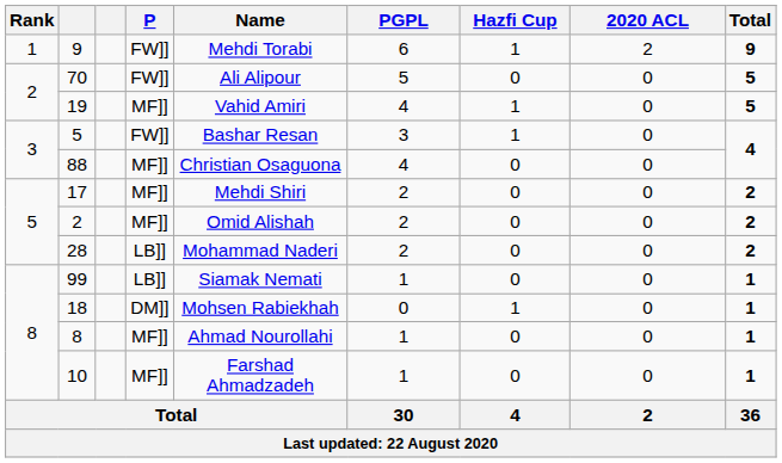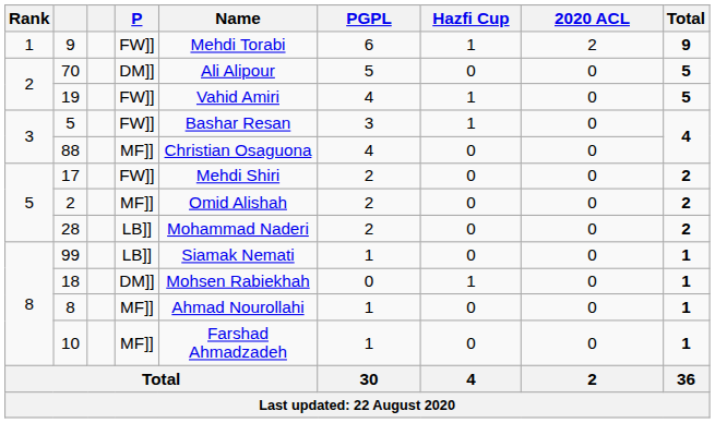 <table class="wikitable" style="text-align:center; font-size:90%">
 <tr>
 <th width=25>Rank</th>
 <th width=25></th>
 <th width=25></th>
 <th width=25><a href='#'>P</a></th>
 <th width=150>Name</th>
 <th width=100><a href='#'>PGPL</a></th>
 <th width=100><a href='#'>Hazfi Cup</a></th>
 <th width=150><a href='#'>2020 ACL</a></th>
 <th>Total</th>
 </tr>
 <tr>
 <td>1</td>
 <td>9</td>
 <td></td>
 <td [[>FW]]</td>
 <td><a href='#'>Mehdi Torabi</a></td>
 <td>6</td>
 <td>1</td>
 <td>2</td>
 <td><strong>9</strong></td>
 </tr>
 <tr>
 <td rowspan=2>2</td>
 <td>70</td>
 <td></td>
-<td [[>FW]]</td>
+<td [[>DM]]</td>
 <td><a href='#'>Ali Alipour</a></td>
 <td>5</td>
 <td>0</td>
 <td>0</td>
 <td><strong>5</strong></td>
 </tr>
 <tr>
 <td>19</td>
 <td></td>
-<td [[>MF]]</td>
+<td [[>FW]]</td>
 <td><a href='#'>Vahid Amiri</a></td>
 <td>4</td>
 <td>1</td>
 <td>0</td>
 <td><strong>5</strong></td>
 </tr>
 <tr>
 <td rowspan=2>3</td>
 <td>5</td>
 <td></td>
 <td [[>FW]]</td>
 <td><a href='#'>Bashar Resan</a></td>
 <td>3</td>
 <td>1</td>
 <td>0</td>
 <td rowspan=2><strong>4</strong></td>
 </tr>
 <tr>
 <td>88</td>
 <td></td>
 <td [[>MF]]</td>
 <td><a href='#'>Christian Osaguona</a></td>
 <td>4</td>
 <td>0</td>
 <td>0</td>
 </tr>
 <tr>
 <td rowspan=3>5</td>
 <td>17</td>
 <td></td>
-<td [[>MF]]</td>
+<td [[>FW]]</td>
 <td><a href='#'>Mehdi Shiri</a></td>
 <td>2</td>
 <td>0</td>
 <td>0</td>
 <td><strong>2</strong></td>
 </tr>
 <tr>
 <td>2</td>
 <td></td>
 <td [[>MF]]</td>
 <td><a href='#'>Omid Alishah</a></td>
 <td>2</td>
 <td>0</td>
 <td>0</td>
 <td><strong>2</strong></td>
 </tr>
 <tr>
 <td>28</td>
 <td></td>
 <td [[>LB]]</td>
 <td><a href='#'>Mohammad Naderi</a></td>
 <td>2</td>
 <td>0</td>
 <td>0</td>
 <td><strong>2</strong></td>
 </tr>
 <tr>
 <td rowspan=4>8</td>
 <td>99</td>
 <td></td>
 <td [[>LB]]</td>
 <td><a href='#'>Siamak Nemati</a></td>
 <td>1</td>
 <td>0</td>
 <td>0</td>
 <td><strong>1</strong></td>
 </tr>
 <tr>
 <td>18</td>
 <td></td>
 <td [[>DM]]</td>
 <td><a href='#'>Mohsen Rabiekhah</a></td>
 <td>0</td>
 <td>1</td>
 <td>0</td>
 <td><strong>1</strong></td>
 </tr>
 <tr>
 <td>8</td>
 <td></td>
 <td [[>MF]]</td>
 <td><a href='#'>Ahmad Nourollahi</a></td>
 <td>1</td>
 <td>0</td>
 <td>0</td>
 <td><strong>1</strong></td>
 </tr>
 <tr>
 <td>10</td>
 <td></td>
 <td [[>MF]]</td>
 <td><a href='#'>Farshad Ahmadzadeh</a></td>
 <td>1</td>
 <td>0</td>
 <td>0</td>
 <td><strong>1</strong></td>
 </tr>
 <tr>
 <th colspan=5>Total</th>
 <th><strong>30</strong></th>
 <th><strong>4</strong></th>
 <th><strong>2</strong></th>
 <th><strong>36</strong></th>
 </tr>
 <tr align=left style="background:#DCDCDC">
 <th colspan="10"><small>Last updated: 22 August 2020</small></th>
 </tr>
 </table>
